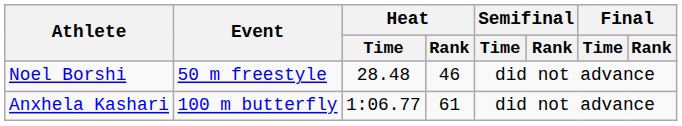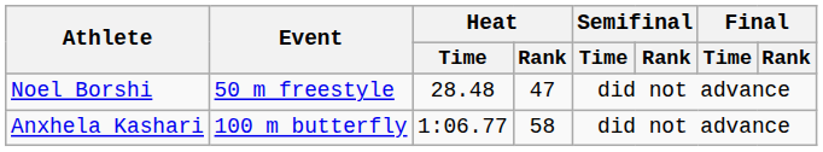 <table class="wikitable"  style="font-size:90%">
 <tr>
 <th rowspan="2">Athlete</th>
 <th rowspan="2">Event</th>
 <th colspan="2">Heat</th>
 <th colspan="2">Semifinal</th>
 <th colspan="2">Final</th>
 </tr>
 <tr style="font-size:95%">
 <th>Time</th>
 <th>Rank</th>
 <th>Time</th>
 <th>Rank</th>
 <th>Time</th>
 <th>Rank</th>
 </tr>
 <tr align=center>
 <td align=left><a href='#'>Noel Borshi</a></td>
 <td align=left><a href='#'>50 m freestyle</a></td>
 <td>28.48</td>
-<td>46</td>
+<td>47</td>
 <td colspan=4>did not advance</td>
 </tr>
 <tr align=center>
 <td align=left><a href='#'>Anxhela Kashari</a></td>
 <td align=left><a href='#'>100 m butterfly</a></td>
 <td>1:06.77</td>
-<td>61</td>
+<td>58</td>
 <td colspan=4>did not advance</td>
 </tr>
 </table>
